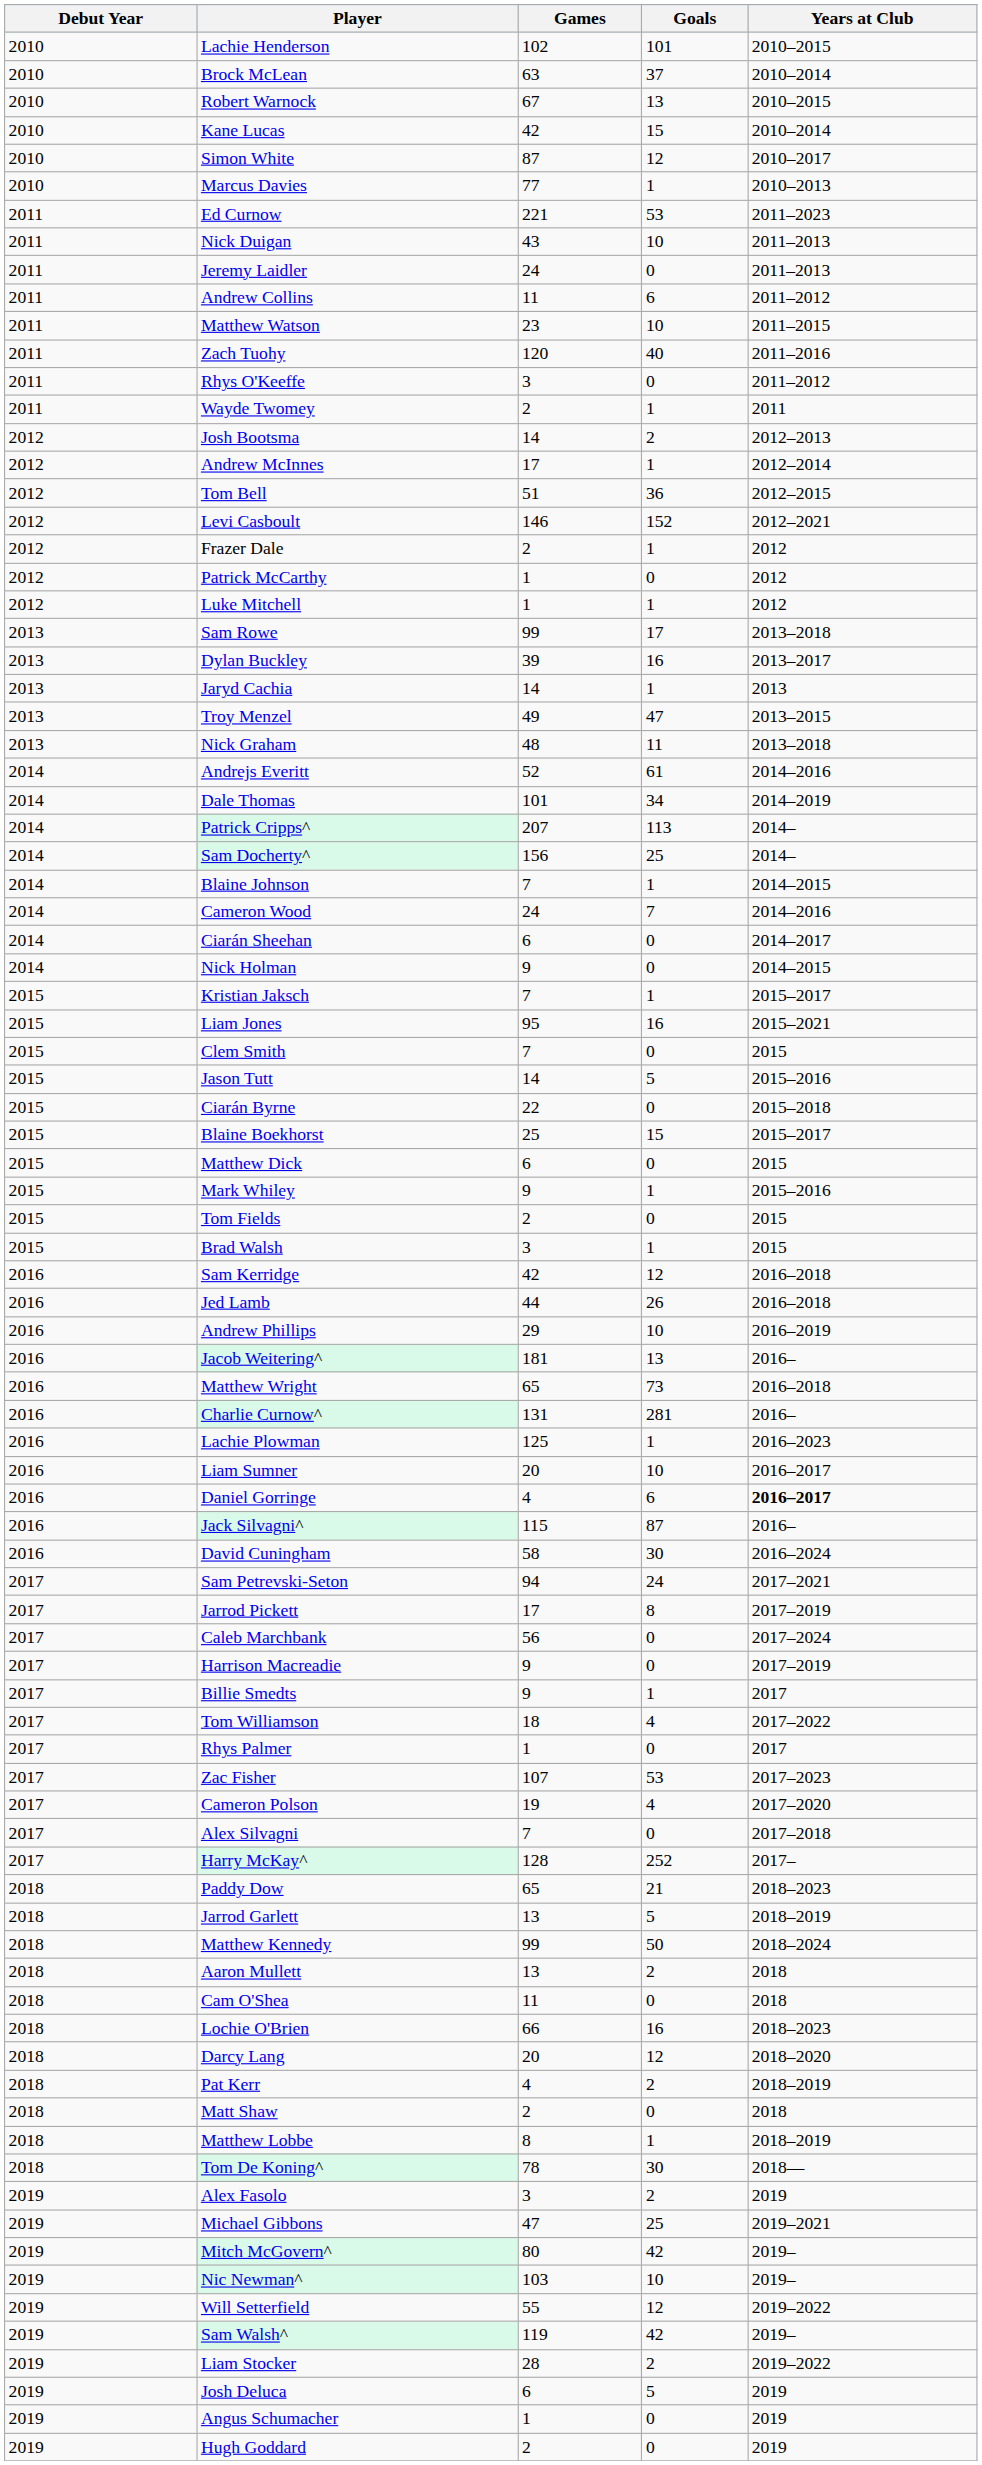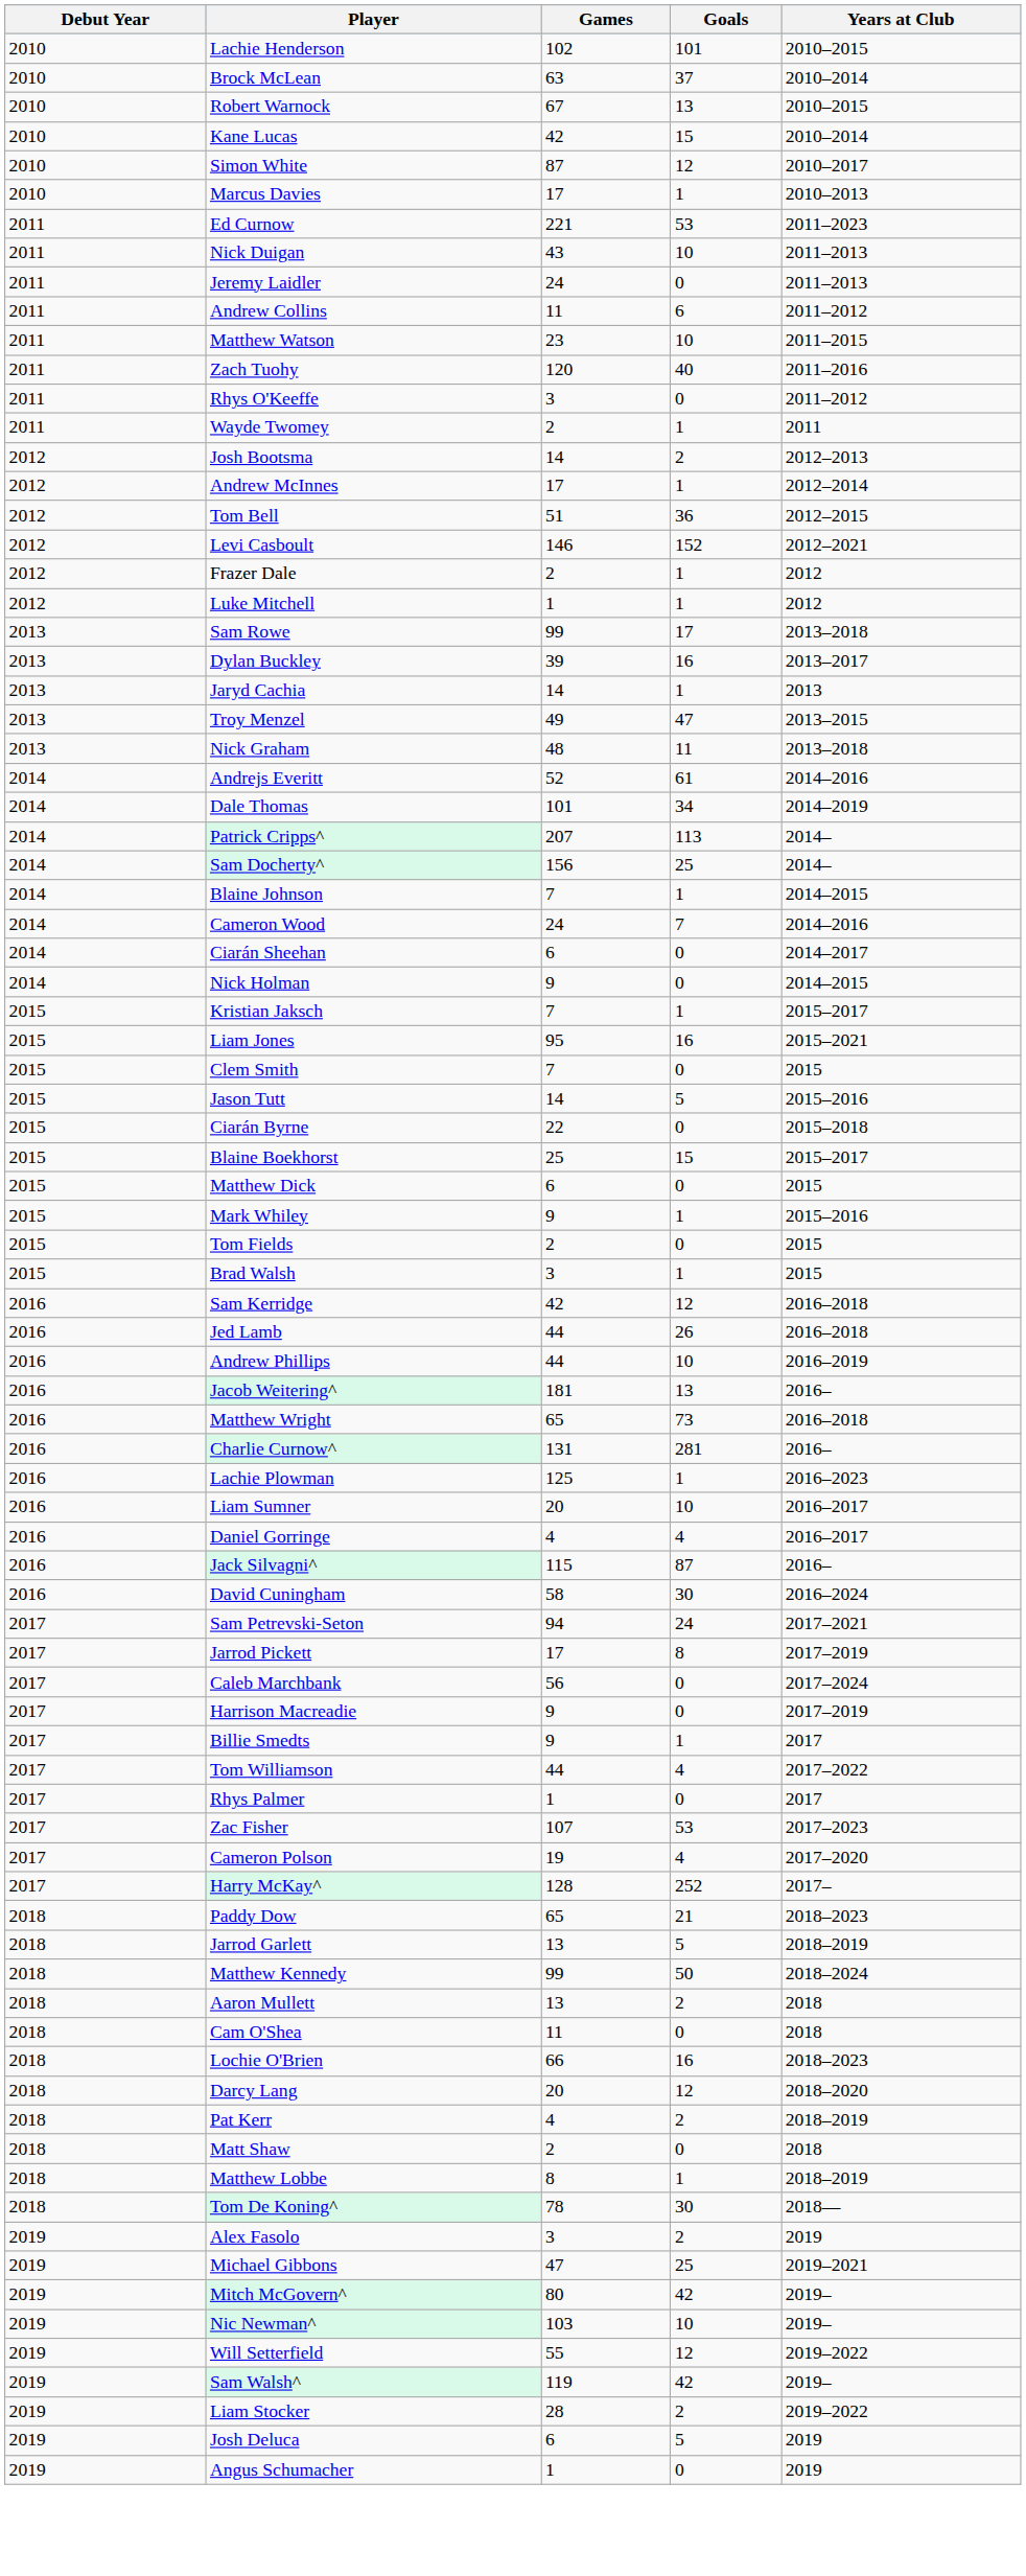 <table class="wikitable" style="width:70%;">
 <tr style="background:#87cefa;">
 <th>Debut Year</th>
 <th>Player</th>
 <th>Games</th>
 <th>Goals</th>
 <th>Years at Club</th>
 </tr>
 <tr>
 <td>2010</td>
 <td><a href='#'>Lachie Henderson</a></td>
 <td>102</td>
 <td>101</td>
 <td>2010–2015</td>
 </tr>
 <tr>
 <td>2010</td>
 <td><a href='#'>Brock McLean</a></td>
 <td>63</td>
 <td>37</td>
 <td>2010–2014</td>
 </tr>
 <tr>
 <td>2010</td>
 <td><a href='#'>Robert Warnock</a></td>
 <td>67</td>
 <td>13</td>
 <td>2010–2015</td>
 </tr>
 <tr>
 <td>2010</td>
 <td><a href='#'>Kane Lucas</a></td>
 <td>42</td>
 <td>15</td>
 <td>2010–2014</td>
 </tr>
 <tr>
 <td>2010</td>
 <td><a href='#'>Simon White</a></td>
 <td>87</td>
 <td>12</td>
 <td>2010–2017</td>
 </tr>
 <tr>
 <td>2010</td>
 <td><a href='#'>Marcus Davies</a></td>
-<td>77</td>
+<td>17</td>
 <td>1</td>
 <td>2010–2013</td>
 </tr>
 <tr>
 <td>2011</td>
 <td><a href='#'>Ed Curnow</a></td>
 <td>221</td>
 <td>53</td>
 <td>2011–2023</td>
 </tr>
 <tr>
 <td>2011</td>
 <td><a href='#'>Nick Duigan</a></td>
 <td>43</td>
 <td>10</td>
 <td>2011–2013</td>
 </tr>
 <tr>
 <td>2011</td>
 <td><a href='#'>Jeremy Laidler</a></td>
 <td>24</td>
 <td>0</td>
 <td>2011–2013</td>
 </tr>
 <tr>
 <td>2011</td>
 <td><a href='#'>Andrew Collins</a></td>
 <td>11</td>
 <td>6</td>
 <td>2011–2012</td>
 </tr>
 <tr>
 <td>2011</td>
 <td><a href='#'>Matthew Watson</a></td>
 <td>23</td>
 <td>10</td>
 <td>2011–2015</td>
 </tr>
 <tr>
 <td>2011</td>
 <td><a href='#'>Zach Tuohy</a></td>
 <td>120</td>
 <td>40</td>
 <td>2011–2016</td>
 </tr>
 <tr>
 <td>2011</td>
 <td><a href='#'>Rhys O'Keeffe</a></td>
 <td>3</td>
 <td>0</td>
 <td>2011–2012</td>
 </tr>
 <tr>
 <td>2011</td>
 <td><a href='#'>Wayde Twomey</a></td>
 <td>2</td>
 <td>1</td>
 <td>2011</td>
 </tr>
 <tr>
 <td>2012</td>
 <td><a href='#'>Josh Bootsma</a></td>
 <td>14</td>
 <td>2</td>
 <td>2012–2013</td>
 </tr>
 <tr>
 <td>2012</td>
 <td><a href='#'>Andrew McInnes</a></td>
 <td>17</td>
 <td>1</td>
 <td>2012–2014</td>
 </tr>
 <tr>
 <td>2012</td>
 <td><a href='#'>Tom Bell</a></td>
 <td>51</td>
 <td>36</td>
 <td>2012–2015</td>
 </tr>
 <tr>
 <td>2012</td>
 <td><a href='#'>Levi Casboult</a></td>
 <td>146</td>
 <td>152</td>
 <td>2012–2021</td>
 </tr>
 <tr>
 <td>2012</td>
 <td>Frazer Dale</td>
 <td>2</td>
 <td>1</td>
-<td>2012</td>
-</tr>
-<tr>
-<td>2012</td>
-<td><a href='#'>Patrick McCarthy</a></td>
-<td>1</td>
-<td>0</td>
 <td>2012</td>
 </tr>
 <tr>
 <td>2012</td>
 <td><a href='#'>Luke Mitchell</a></td>
 <td>1</td>
 <td>1</td>
 <td>2012</td>
 </tr>
 <tr>
 <td>2013</td>
 <td><a href='#'>Sam Rowe</a></td>
 <td>99</td>
 <td>17</td>
 <td>2013–2018</td>
 </tr>
 <tr>
 <td>2013</td>
 <td><a href='#'>Dylan Buckley</a></td>
 <td>39</td>
 <td>16</td>
 <td>2013–2017</td>
 </tr>
 <tr>
 <td>2013</td>
 <td><a href='#'>Jaryd Cachia</a></td>
 <td>14</td>
 <td>1</td>
 <td>2013</td>
 </tr>
 <tr>
 <td>2013</td>
 <td><a href='#'>Troy Menzel</a></td>
 <td>49</td>
 <td>47</td>
 <td>2013–2015</td>
 </tr>
 <tr>
 <td>2013</td>
 <td><a href='#'>Nick Graham</a></td>
 <td>48</td>
 <td>11</td>
 <td>2013–2018</td>
 </tr>
 <tr>
 <td>2014</td>
 <td><a href='#'>Andrejs Everitt</a></td>
 <td>52</td>
 <td>61</td>
 <td>2014–2016</td>
 </tr>
 <tr>
 <td>2014</td>
 <td><a href='#'>Dale Thomas</a></td>
 <td>101</td>
 <td>34</td>
 <td>2014–2019</td>
 </tr>
 <tr>
 <td>2014</td>
 <td style="background:#d9f9e9"><a href='#'>Patrick Cripps</a>^</td>
 <td>207</td>
 <td>113</td>
 <td>2014–</td>
 </tr>
 <tr>
 <td>2014</td>
 <td style="background:#d9f9e9"><a href='#'>Sam Docherty</a>^</td>
 <td>156</td>
 <td>25</td>
 <td>2014–</td>
 </tr>
 <tr>
 <td>2014</td>
 <td><a href='#'>Blaine Johnson</a></td>
 <td>7</td>
 <td>1</td>
 <td>2014–2015</td>
 </tr>
 <tr>
 <td>2014</td>
 <td><a href='#'>Cameron Wood</a></td>
 <td>24</td>
 <td>7</td>
 <td>2014–2016</td>
 </tr>
 <tr>
 <td>2014</td>
 <td><a href='#'>Ciarán Sheehan</a></td>
 <td>6</td>
 <td>0</td>
 <td>2014–2017</td>
 </tr>
 <tr>
 <td>2014</td>
 <td><a href='#'>Nick Holman</a></td>
 <td>9</td>
 <td>0</td>
 <td>2014–2015</td>
 </tr>
 <tr>
 <td>2015</td>
 <td><a href='#'>Kristian Jaksch</a></td>
 <td>7</td>
 <td>1</td>
 <td>2015–2017</td>
 </tr>
 <tr>
 <td>2015</td>
 <td><a href='#'>Liam Jones</a></td>
 <td>95</td>
 <td>16</td>
 <td>2015–2021</td>
 </tr>
 <tr>
 <td>2015</td>
 <td><a href='#'>Clem Smith</a></td>
 <td>7</td>
 <td>0</td>
 <td>2015</td>
 </tr>
 <tr>
 <td>2015</td>
 <td><a href='#'>Jason Tutt</a></td>
 <td>14</td>
 <td>5</td>
 <td>2015–2016</td>
 </tr>
 <tr>
 <td>2015</td>
 <td><a href='#'>Ciarán Byrne</a></td>
 <td>22</td>
 <td>0</td>
 <td>2015–2018</td>
 </tr>
 <tr>
 <td>2015</td>
 <td><a href='#'>Blaine Boekhorst</a></td>
 <td>25</td>
 <td>15</td>
 <td>2015–2017</td>
 </tr>
 <tr>
 <td>2015</td>
 <td><a href='#'>Matthew Dick</a></td>
 <td>6</td>
 <td>0</td>
 <td>2015</td>
 </tr>
 <tr>
 <td>2015</td>
 <td><a href='#'>Mark Whiley</a></td>
 <td>9</td>
 <td>1</td>
 <td>2015–2016</td>
 </tr>
 <tr>
 <td>2015</td>
 <td><a href='#'>Tom Fields</a></td>
 <td>2</td>
 <td>0</td>
 <td>2015</td>
 </tr>
 <tr>
 <td>2015</td>
 <td><a href='#'>Brad Walsh</a></td>
 <td>3</td>
 <td>1</td>
 <td>2015</td>
 </tr>
 <tr>
 <td>2016</td>
 <td><a href='#'>Sam Kerridge</a></td>
 <td>42</td>
 <td>12</td>
 <td>2016–2018</td>
 </tr>
 <tr>
 <td>2016</td>
 <td><a href='#'>Jed Lamb</a></td>
 <td>44</td>
 <td>26</td>
 <td>2016–2018</td>
 </tr>
 <tr>
 <td>2016</td>
 <td><a href='#'>Andrew Phillips</a></td>
-<td>29</td>
+<td>44</td>
 <td>10</td>
 <td>2016–2019</td>
 </tr>
 <tr>
 <td>2016</td>
 <td style="background:#d9f9e9"><a href='#'>Jacob Weitering</a>^</td>
 <td>181</td>
 <td>13</td>
 <td>2016–</td>
 </tr>
 <tr>
 <td>2016</td>
 <td><a href='#'>Matthew Wright</a></td>
 <td>65</td>
 <td>73</td>
 <td>2016–2018</td>
 </tr>
 <tr>
 <td>2016</td>
 <td style="background:#d9f9e9"><a href='#'>Charlie Curnow</a>^</td>
 <td>131</td>
 <td>281</td>
 <td>2016–</td>
 </tr>
 <tr>
 <td>2016</td>
 <td><a href='#'>Lachie Plowman</a></td>
 <td>125</td>
 <td>1</td>
 <td>2016–2023</td>
 </tr>
 <tr>
 <td>2016</td>
 <td><a href='#'>Liam Sumner</a></td>
 <td>20</td>
 <td>10</td>
 <td>2016–2017</td>
 </tr>
 <tr>
 <td>2016</td>
 <td><a href='#'>Daniel Gorringe</a></td>
 <td>4</td>
-<td>6</td>
-<td><strong>2016–2017</strong></td>
+<td>4</td>
+<td>2016–2017</td>
 </tr>
 <tr>
 <td>2016</td>
 <td style="background:#d9f9e9"><a href='#'>Jack Silvagni</a>^</td>
 <td>115</td>
 <td>87</td>
 <td>2016–</td>
 </tr>
 <tr>
 <td>2016</td>
 <td><a href='#'>David Cuningham</a></td>
 <td>58</td>
 <td>30</td>
 <td>2016–2024</td>
 </tr>
 <tr>
 <td>2017</td>
 <td><a href='#'>Sam Petrevski-Seton</a></td>
 <td>94</td>
 <td>24</td>
 <td>2017–2021</td>
 </tr>
 <tr>
 <td>2017</td>
 <td><a href='#'>Jarrod Pickett</a></td>
 <td>17</td>
 <td>8</td>
 <td>2017–2019</td>
 </tr>
 <tr>
 <td>2017</td>
 <td><a href='#'>Caleb Marchbank</a></td>
 <td>56</td>
 <td>0</td>
 <td>2017–2024</td>
 </tr>
 <tr>
 <td>2017</td>
 <td><a href='#'>Harrison Macreadie</a></td>
 <td>9</td>
 <td>0</td>
 <td>2017–2019</td>
 </tr>
 <tr>
 <td>2017</td>
 <td><a href='#'>Billie Smedts</a></td>
 <td>9</td>
 <td>1</td>
 <td>2017</td>
 </tr>
 <tr>
 <td>2017</td>
 <td><a href='#'>Tom Williamson</a></td>
-<td>18</td>
+<td>44</td>
 <td>4</td>
 <td>2017–2022</td>
 </tr>
 <tr>
 <td>2017</td>
 <td><a href='#'>Rhys Palmer</a></td>
 <td>1</td>
 <td>0</td>
 <td>2017</td>
 </tr>
 <tr>
 <td>2017</td>
 <td><a href='#'>Zac Fisher</a></td>
 <td>107</td>
 <td>53</td>
 <td>2017–2023</td>
 </tr>
 <tr>
 <td>2017</td>
 <td><a href='#'>Cameron Polson</a></td>
 <td>19</td>
 <td>4</td>
 <td>2017–2020</td>
-</tr>
-<tr>
-<td>2017</td>
-<td><a href='#'>Alex Silvagni</a></td>
-<td>7</td>
-<td>0</td>
-<td>2017–2018</td>
 </tr>
 <tr>
 <td>2017</td>
 <td style="background:#d9f9e9"><a href='#'>Harry McKay</a>^</td>
 <td>128</td>
 <td>252</td>
 <td>2017–</td>
 </tr>
 <tr>
 <td>2018</td>
 <td><a href='#'>Paddy Dow</a></td>
 <td>65</td>
 <td>21</td>
 <td>2018–2023</td>
 </tr>
 <tr>
 <td>2018</td>
 <td><a href='#'>Jarrod Garlett</a></td>
 <td>13</td>
 <td>5</td>
 <td>2018–2019</td>
 </tr>
 <tr>
 <td>2018</td>
 <td><a href='#'>Matthew Kennedy</a></td>
 <td>99</td>
 <td>50</td>
 <td>2018–2024</td>
 </tr>
 <tr>
 <td>2018</td>
 <td><a href='#'>Aaron Mullett</a></td>
 <td>13</td>
 <td>2</td>
 <td>2018</td>
 </tr>
 <tr>
 <td>2018</td>
 <td><a href='#'>Cam O'Shea</a></td>
 <td>11</td>
 <td>0</td>
 <td>2018</td>
 </tr>
 <tr>
 <td>2018</td>
 <td><a href='#'>Lochie O'Brien</a></td>
 <td>66</td>
 <td>16</td>
 <td>2018–2023</td>
 </tr>
 <tr>
 <td>2018</td>
 <td><a href='#'>Darcy Lang</a></td>
 <td>20</td>
 <td>12</td>
 <td>2018–2020</td>
 </tr>
 <tr>
 <td>2018</td>
 <td><a href='#'>Pat Kerr</a></td>
 <td>4</td>
 <td>2</td>
 <td>2018–2019</td>
 </tr>
 <tr>
 <td>2018</td>
 <td><a href='#'>Matt Shaw</a></td>
 <td>2</td>
 <td>0</td>
 <td>2018</td>
 </tr>
 <tr>
 <td>2018</td>
 <td><a href='#'>Matthew Lobbe</a></td>
 <td>8</td>
 <td>1</td>
 <td>2018–2019</td>
 </tr>
 <tr>
 <td>2018</td>
 <td style="background:#d9f9e9"><a href='#'>Tom De Koning</a>^</td>
 <td>78</td>
 <td>30</td>
 <td>2018—</td>
 </tr>
 <tr>
 <td>2019</td>
 <td><a href='#'>Alex Fasolo</a></td>
 <td>3</td>
 <td>2</td>
 <td>2019</td>
 </tr>
 <tr>
 <td>2019</td>
 <td><a href='#'>Michael Gibbons</a></td>
 <td>47</td>
 <td>25</td>
 <td>2019–2021</td>
 </tr>
 <tr>
 <td>2019</td>
 <td style="background:#d9f9e9"><a href='#'>Mitch McGovern</a>^</td>
 <td>80</td>
 <td>42</td>
 <td>2019–</td>
 </tr>
 <tr>
 <td>2019</td>
 <td style="background:#d9f9e9"><a href='#'>Nic Newman</a>^</td>
 <td>103</td>
 <td>10</td>
 <td>2019–</td>
 </tr>
 <tr>
 <td>2019</td>
 <td><a href='#'>Will Setterfield</a></td>
 <td>55</td>
 <td>12</td>
 <td>2019–2022</td>
 </tr>
 <tr>
 <td>2019</td>
 <td style="background:#d9f9e9"><a href='#'>Sam Walsh</a>^</td>
 <td>119</td>
 <td>42</td>
 <td>2019–</td>
 </tr>
 <tr>
 <td>2019</td>
 <td><a href='#'>Liam Stocker</a></td>
 <td>28</td>
 <td>2</td>
 <td>2019–2022</td>
 </tr>
 <tr>
 <td>2019</td>
 <td><a href='#'>Josh Deluca</a></td>
 <td>6</td>
 <td>5</td>
 <td>2019</td>
 </tr>
 <tr>
 <td>2019</td>
 <td><a href='#'>Angus Schumacher</a></td>
 <td>1</td>
 <td>0</td>
 <td>2019</td>
 </tr>
-<tr>
-<td>2019</td>
-<td><a href='#'>Hugh Goddard</a></td>
-<td>2</td>
-<td>0</td>
-<td>2019</td>
-</tr>
 </table>
